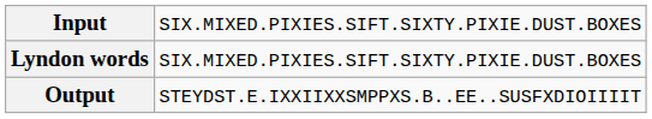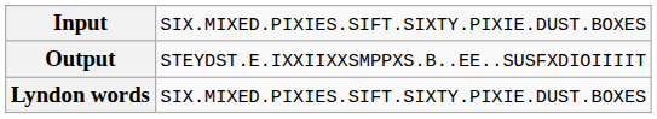 <table class="wikitable">
 <tr>
 <th>Input</th>
 <td><code>SIX.MIXED.PIXIES.SIFT.SIXTY.PIXIE.DUST.BOXES</code></td>
 </tr>
 <tr>
+<th>Output</th>
+<td><code>STEYDST.E.IXXIIXXSMPPXS.B..EE..SUSFXDIOIIIIT</code></td>
+</tr>
+<tr>
 <th>Lyndon words</th>
 <td><code><span>S</span><span>IX</span><span>.MIXED.PIXIES.SIFT.SIXTY.PIXIE</span><span>.DUST</span><span>.BOXES</span></code></td>
 </tr>
-<tr>
-<th>Output</th>
-<td><code>STEYDST.E.IXXIIXXSMPPXS.B..EE..SUSFXDIOIIIIT</code></td>
-</tr>
 </table>
